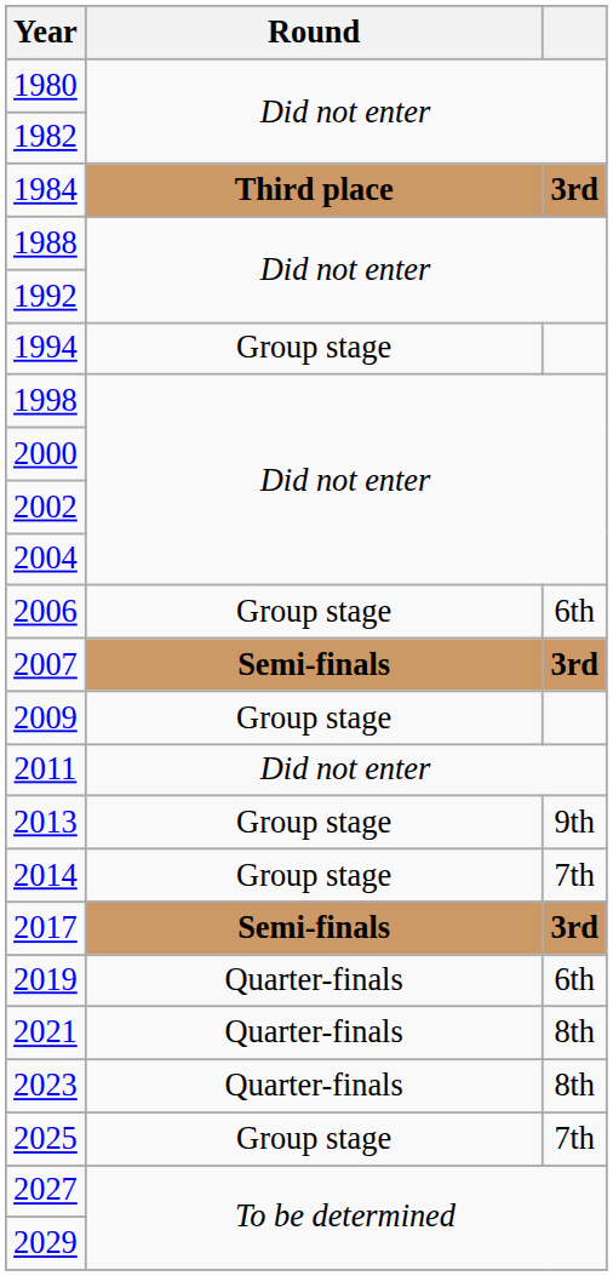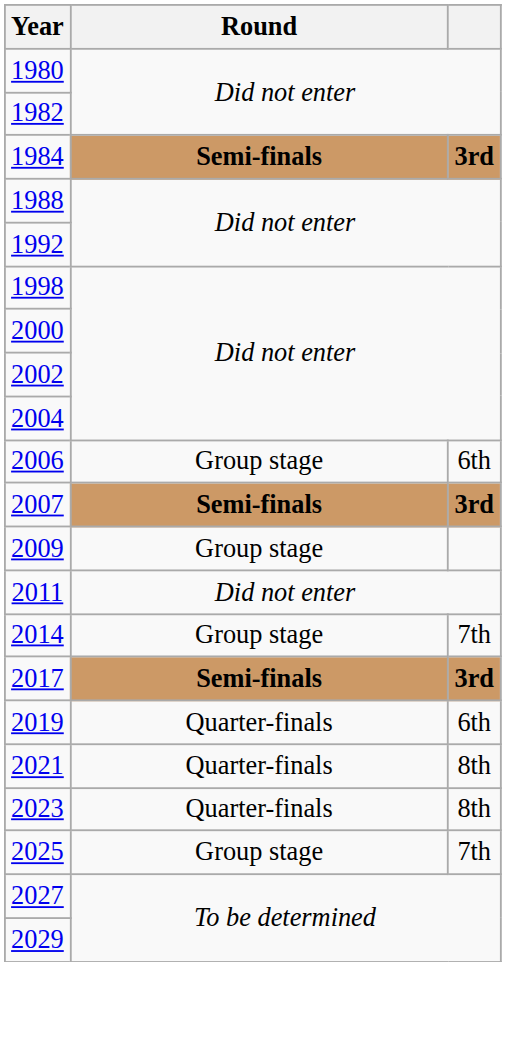 <table class="wikitable" style="text-align: center; font-size:90%">
 <tr>
 <th>Year</th>
 <th style="width:200px">Round</th>
 <th></th>
 </tr>
 <tr>
 <td><a href='#'>1980</a></td>
 <td colspan="2" rowspan="2"><em>Did not enter</em></td>
 </tr>
 <tr>
 <td><a href='#'>1982</a></td>
 </tr>
 <tr>
 <td><a href='#'>1984</a></td>
-<td bgcolor="cc9966"><strong>Third place</strong></td>
+<td bgcolor="cc9966"><strong>Semi-finals</strong></td>
 <td bgcolor="cc9966"><strong>3rd</strong></td>
 </tr>
 <tr>
 <td><a href='#'>1988</a></td>
 <td colspan="2" rowspan="2"><em>Did not enter</em></td>
 </tr>
 <tr>
 <td><a href='#'>1992</a></td>
-</tr>
-<tr>
-<td><a href='#'>1994</a></td>
-<td>Group stage</td>
-<td></td>
 </tr>
 <tr>
 <td><a href='#'>1998</a></td>
 <td colspan="2" rowspan="4"><em>Did not enter</em></td>
 </tr>
 <tr>
 <td><a href='#'>2000</a></td>
 </tr>
 <tr>
 <td><a href='#'>2002</a></td>
 </tr>
 <tr>
 <td><a href='#'>2004</a></td>
 </tr>
 <tr>
 <td><a href='#'>2006</a></td>
 <td>Group stage</td>
 <td>6th</td>
 </tr>
 <tr>
 <td><a href='#'>2007</a></td>
 <td bgcolor="cc9966"><strong>Semi-finals</strong></td>
 <td bgcolor="cc9966"><strong>3rd</strong></td>
 </tr>
 <tr>
 <td><a href='#'>2009</a></td>
 <td>Group stage</td>
 <td></td>
 </tr>
 <tr>
 <td><a href='#'>2011</a></td>
 <td colspan="2"><em>Did not enter</em></td>
-</tr>
-<tr>
-<td><a href='#'>2013</a></td>
-<td>Group stage</td>
-<td>9th</td>
 </tr>
 <tr>
 <td><a href='#'>2014</a></td>
 <td>Group stage</td>
 <td>7th</td>
 </tr>
 <tr>
 <td><a href='#'>2017</a></td>
 <td bgcolor="cc9966"><strong>Semi-finals</strong></td>
 <td bgcolor="cc9966"><strong>3rd</strong></td>
 </tr>
 <tr>
 <td><a href='#'>2019</a></td>
 <td>Quarter-finals</td>
 <td>6th</td>
 </tr>
 <tr>
 <td><a href='#'>2021</a></td>
 <td>Quarter-finals</td>
 <td>8th</td>
 </tr>
 <tr>
 <td><a href='#'>2023</a></td>
 <td>Quarter-finals</td>
 <td>8th</td>
 </tr>
 <tr>
 <td><a href='#'>2025</a></td>
 <td>Group stage</td>
 <td>7th</td>
 </tr>
 <tr>
 <td><a href='#'>2027</a></td>
 <td colspan="2" rowspan="2"><em>To be determined</em></td>
 </tr>
 <tr>
 <td><a href='#'>2029</a></td>
 </tr>
 </table>
